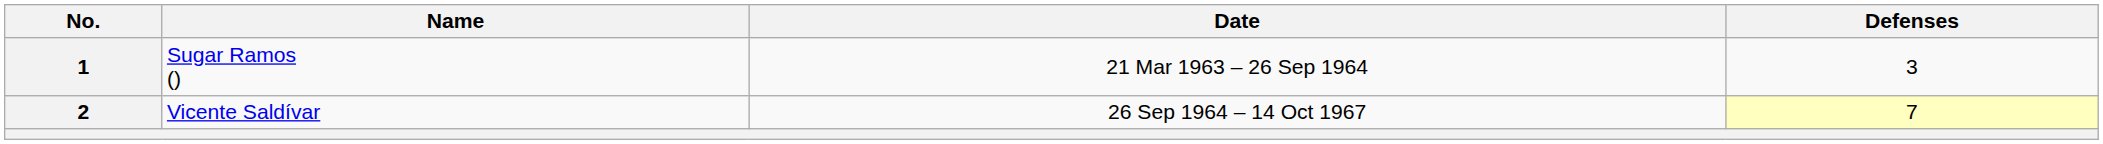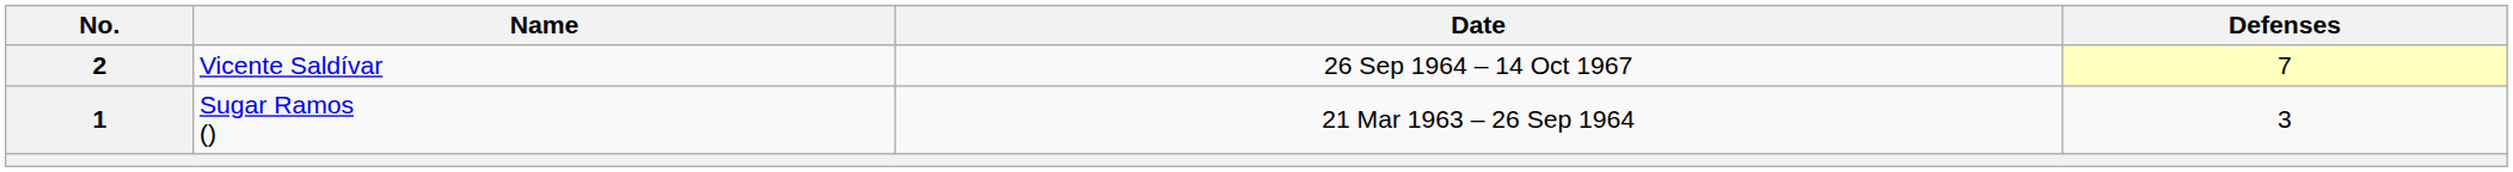 <table class="wikitable sortable" style="width:80%">
 <tr>
 <th>No.</th>
 <th>Name</th>
 <th>Date</th>
 <th>Defenses</th>
 </tr>
 <tr>
+<th>2</th>
+<td align="left"><a href='#'>Vicente Saldívar</a></td>
+<td align="center">26 Sep 1964 – 14 Oct 1967</td>
+<td style="background:#ffffbf;" align="center">7</td>
+</tr>
+<tr>
 <th>1</th>
 <td align="left"><a href='#'>Sugar Ramos</a><br>()</td>
 <td align="center">21 Mar 1963 – 26 Sep 1964</td>
 <td align="center">3</td>
 </tr>
-<tr>
-<th>2</th>
-<td align="left"><a href='#'>Vicente Saldívar</a></td>
-<td align="center">26 Sep 1964 – 14 Oct 1967</td>
-<td style="background:#ffffbf;" align="center">7</td>
-</tr>
 <tr align-center>
 <th colspan=4></th>
 </tr>
 </table>
